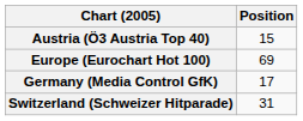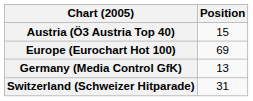 <table class="wikitable sortable plainrowheaders" style="text-align:center">
 <tr>
 <th>Chart (2005)</th>
 <th>Position</th>
 </tr>
 <tr>
 <th scope="row">Austria (Ö3 Austria Top 40)</th>
 <td>15</td>
 </tr>
 <tr>
 <th scope="row">Europe (Eurochart Hot 100)</th>
 <td>69</td>
 </tr>
 <tr>
 <th scope="row">Germany (Media Control GfK)</th>
-<td>17</td>
+<td>13</td>
 </tr>
 <tr>
 <th scope="row">Switzerland (Schweizer Hitparade)</th>
 <td>31</td>
 </tr>
 </table>
